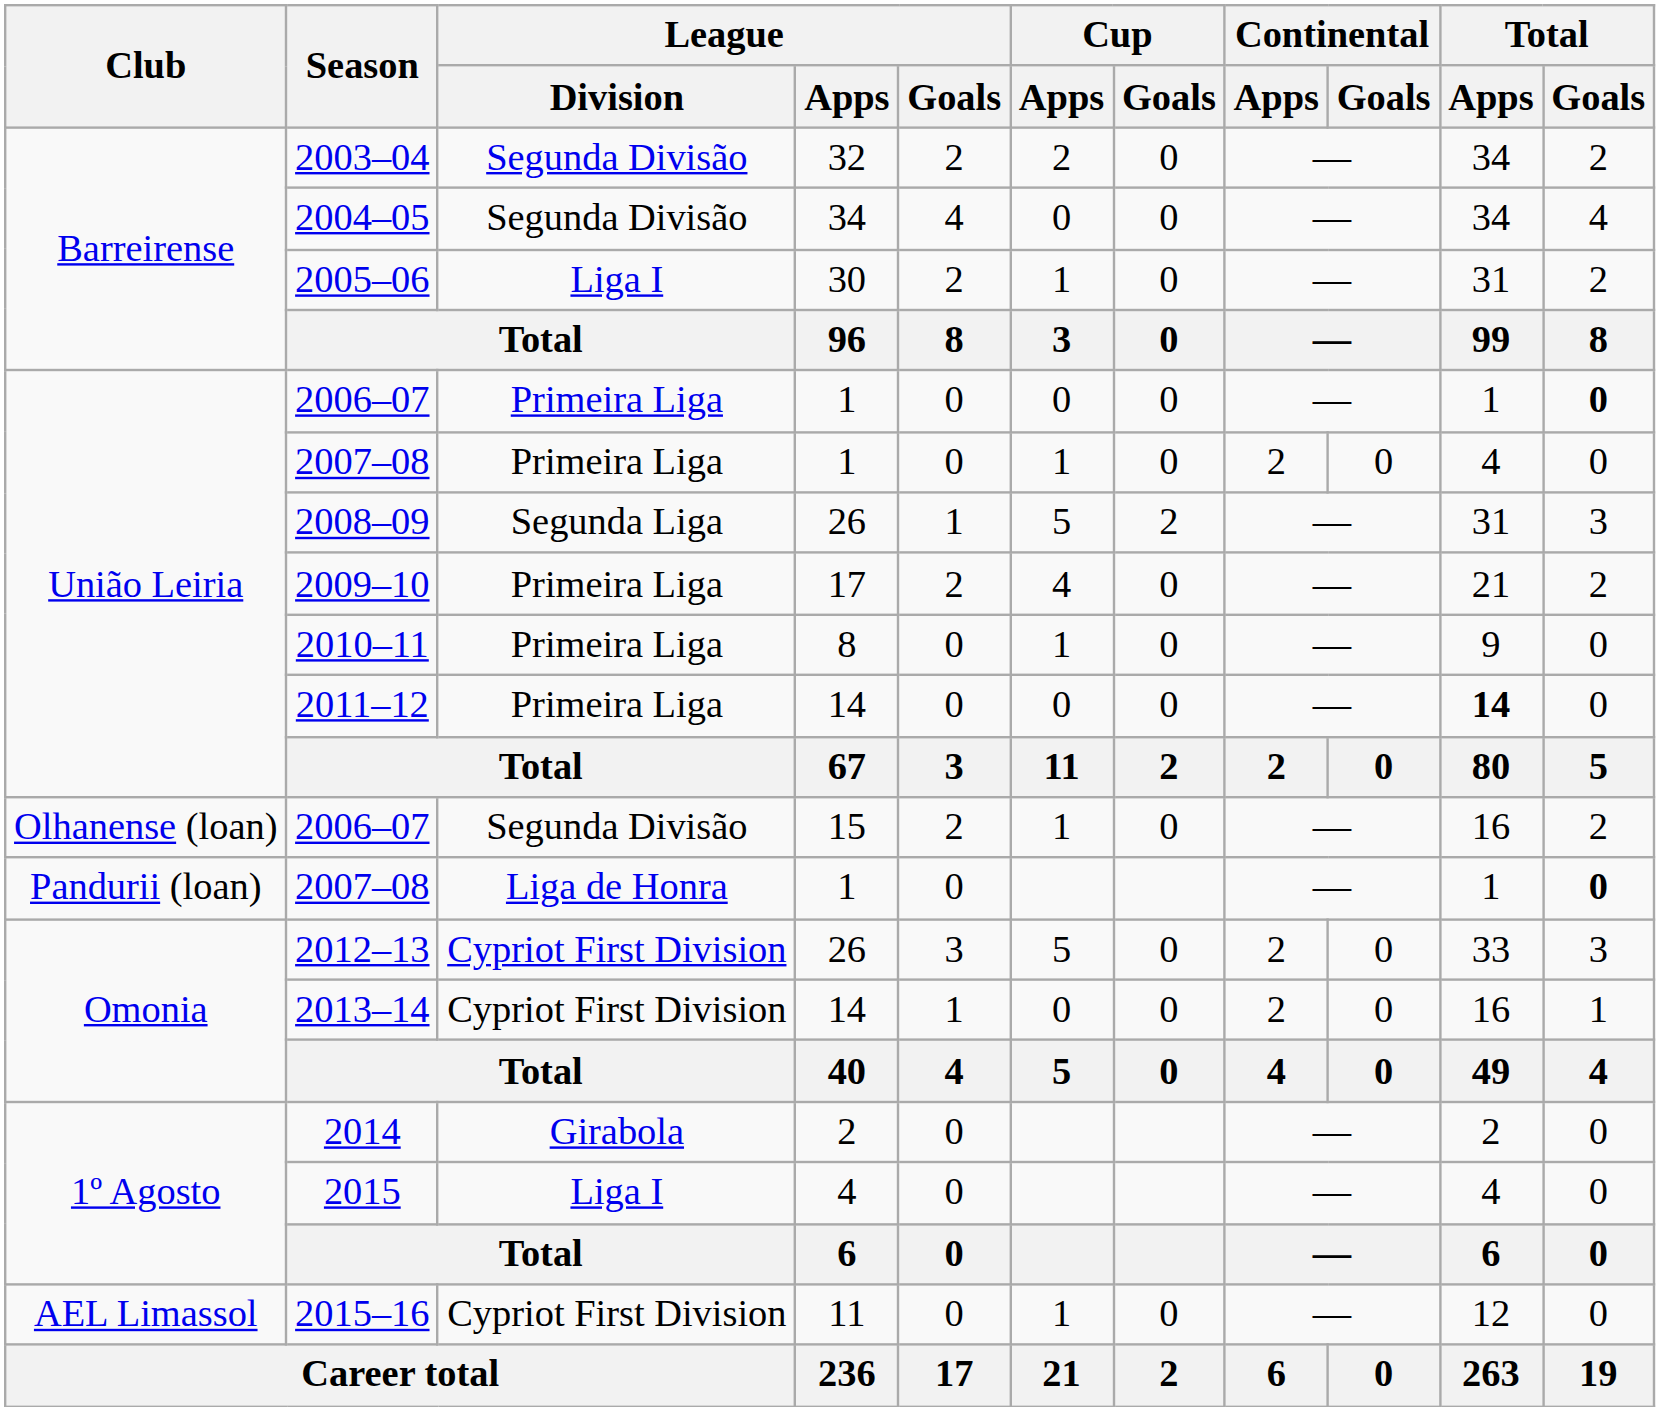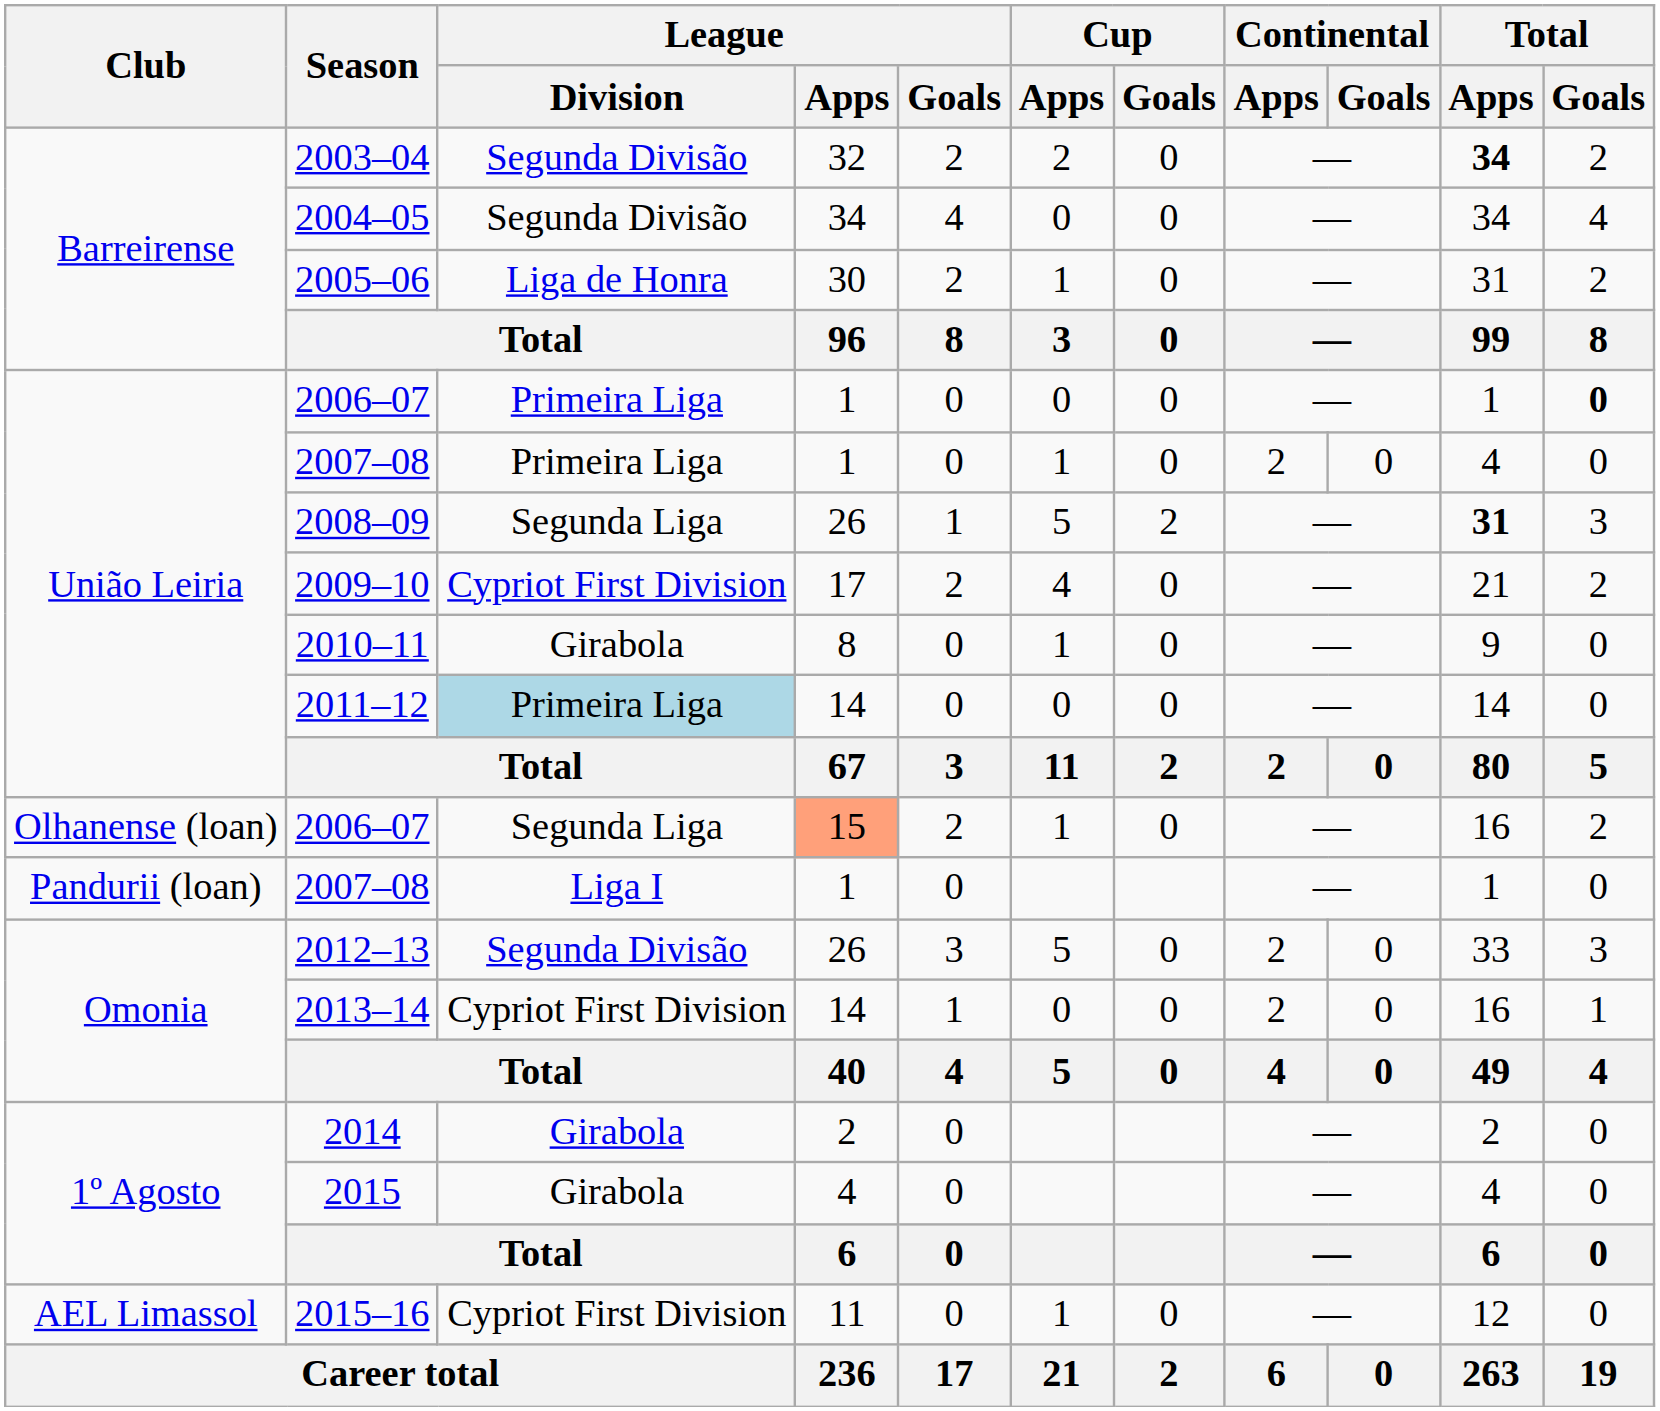 <table class="wikitable" style="text-align:center">
 <tr>
 <th rowspan="2">Club</th>
 <th rowspan="2">Season</th>
 <th colspan="3">League</th>
 <th colspan="2">Cup</th>
 <th colspan="2">Continental</th>
 <th colspan="2">Total</th>
 </tr>
 <tr>
 <th>Division</th>
 <th>Apps</th>
 <th>Goals</th>
 <th>Apps</th>
 <th>Goals</th>
 <th>Apps</th>
 <th>Goals</th>
 <th>Apps</th>
 <th>Goals</th>
 </tr>
 <tr>
 <td rowspan="4"><a href='#'>Barreirense</a></td>
 <td><a href='#'>2003–04</a></td>
 <td><a href='#'>Segunda Divisão</a></td>
 <td>32</td>
 <td>2</td>
 <td>2</td>
 <td>0</td>
 <td colspan="2">—</td>
-<td>34</td>
+<td><strong>34</strong></td>
 <td>2</td>
 </tr>
 <tr>
 <td><a href='#'>2004–05</a></td>
 <td>Segunda Divisão</td>
 <td>34</td>
 <td>4</td>
 <td>0</td>
 <td>0</td>
 <td colspan="2">—</td>
 <td>34</td>
 <td>4</td>
 </tr>
 <tr>
 <td><a href='#'>2005–06</a></td>
-<td><a href='#'>Liga I</a></td>
+<td><a href='#'>Liga de Honra</a></td>
 <td>30</td>
 <td>2</td>
 <td>1</td>
 <td>0</td>
 <td colspan="2">—</td>
 <td>31</td>
 <td>2</td>
 </tr>
 <tr>
 <th colspan="2">Total</th>
 <th>96</th>
 <th>8</th>
 <th>3</th>
 <th>0</th>
 <th colspan="2">—</th>
 <th>99</th>
 <th>8</th>
 </tr>
 <tr>
 <td rowspan="7"><a href='#'>União Leiria</a></td>
 <td><a href='#'>2006–07</a></td>
 <td><a href='#'>Primeira Liga</a></td>
 <td>1</td>
 <td>0</td>
 <td>0</td>
 <td>0</td>
 <td colspan="2">—</td>
 <td>1</td>
 <td><strong>0</strong></td>
 </tr>
 <tr>
 <td><a href='#'>2007–08</a></td>
 <td>Primeira Liga</td>
 <td>1</td>
 <td>0</td>
 <td>1</td>
 <td>0</td>
 <td>2</td>
 <td>0</td>
 <td>4</td>
 <td>0</td>
 </tr>
 <tr>
 <td><a href='#'>2008–09</a></td>
 <td>Segunda Liga</td>
 <td>26</td>
 <td>1</td>
 <td>5</td>
 <td>2</td>
 <td colspan="2">—</td>
-<td>31</td>
+<td><strong>31</strong></td>
 <td>3</td>
 </tr>
 <tr>
 <td><a href='#'>2009–10</a></td>
-<td>Primeira Liga</td>
+<td><a href='#'>Cypriot First Division</a></td>
 <td>17</td>
 <td>2</td>
 <td>4</td>
 <td>0</td>
 <td colspan="2">—</td>
 <td>21</td>
 <td>2</td>
 </tr>
 <tr>
 <td><a href='#'>2010–11</a></td>
-<td>Primeira Liga</td>
+<td>Girabola</td>
 <td>8</td>
 <td>0</td>
 <td>1</td>
 <td>0</td>
 <td colspan="2">—</td>
 <td>9</td>
 <td>0</td>
 </tr>
 <tr>
 <td><a href='#'>2011–12</a></td>
-<td>Primeira Liga</td>
+<td style="background: lightblue;">Primeira Liga</td>
 <td>14</td>
 <td>0</td>
 <td>0</td>
 <td>0</td>
 <td colspan="2">—</td>
-<td><strong>14</strong></td>
+<td>14</td>
 <td>0</td>
 </tr>
 <tr>
 <th colspan="2">Total</th>
 <th>67</th>
 <th>3</th>
 <th>11</th>
 <th>2</th>
 <th>2</th>
 <th>0</th>
 <th>80</th>
 <th>5</th>
 </tr>
 <tr>
 <td><a href='#'>Olhanense</a> (loan)</td>
 <td><a href='#'>2006–07</a></td>
-<td>Segunda Divisão</td>
-<td>15</td>
+<td>Segunda Liga</td>
+<td style="background: lightsalmon;">15</td>
 <td>2</td>
 <td>1</td>
 <td>0</td>
 <td colspan="2">—</td>
 <td>16</td>
 <td>2</td>
 </tr>
 <tr>
 <td><a href='#'>Pandurii</a> (loan)</td>
 <td><a href='#'>2007–08</a></td>
-<td><a href='#'>Liga de Honra</a></td>
+<td><a href='#'>Liga I</a></td>
 <td>1</td>
 <td>0</td>
 <td></td>
 <td></td>
 <td colspan="2">—</td>
 <td>1</td>
-<td><strong>0</strong></td>
+<td>0</td>
 </tr>
 <tr>
 <td rowspan="3"><a href='#'>Omonia</a></td>
 <td><a href='#'>2012–13</a></td>
-<td><a href='#'>Cypriot First Division</a></td>
+<td><a href='#'>Segunda Divisão</a></td>
 <td>26</td>
 <td>3</td>
 <td>5</td>
 <td>0</td>
 <td>2</td>
 <td>0</td>
 <td>33</td>
 <td>3</td>
 </tr>
 <tr>
 <td><a href='#'>2013–14</a></td>
 <td>Cypriot First Division</td>
 <td>14</td>
 <td>1</td>
 <td>0</td>
 <td>0</td>
 <td>2</td>
 <td>0</td>
 <td>16</td>
 <td>1</td>
 </tr>
 <tr>
 <th colspan="2">Total</th>
 <th>40</th>
 <th>4</th>
 <th>5</th>
 <th>0</th>
 <th>4</th>
 <th>0</th>
 <th>49</th>
 <th>4</th>
 </tr>
 <tr>
 <td rowspan="3"><a href='#'>1º Agosto</a></td>
 <td><a href='#'>2014</a></td>
 <td><a href='#'>Girabola</a></td>
 <td>2</td>
 <td>0</td>
 <td></td>
 <td></td>
 <td colspan="2">—</td>
 <td>2</td>
 <td>0</td>
 </tr>
 <tr>
 <td><a href='#'>2015</a></td>
-<td><a href='#'>Liga I</a></td>
+<td>Girabola</td>
 <td>4</td>
 <td>0</td>
 <td></td>
 <td></td>
 <td colspan="2">—</td>
 <td>4</td>
 <td>0</td>
 </tr>
 <tr>
 <th colspan="2">Total</th>
 <th>6</th>
 <th>0</th>
 <th></th>
 <th></th>
 <th colspan="2">—</th>
 <th>6</th>
 <th>0</th>
 </tr>
 <tr>
 <td><a href='#'>AEL Limassol</a></td>
 <td><a href='#'>2015–16</a></td>
 <td>Cypriot First Division</td>
 <td>11</td>
 <td>0</td>
 <td>1</td>
 <td>0</td>
 <td colspan="2">—</td>
 <td>12</td>
 <td>0</td>
 </tr>
 <tr>
 <th colspan="3">Career total</th>
 <th>236</th>
 <th>17</th>
 <th>21</th>
 <th>2</th>
 <th>6</th>
 <th>0</th>
 <th>263</th>
 <th>19</th>
 </tr>
 </table>
